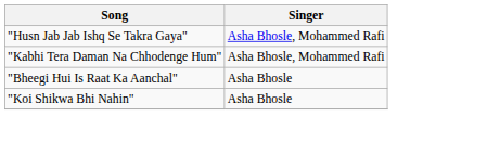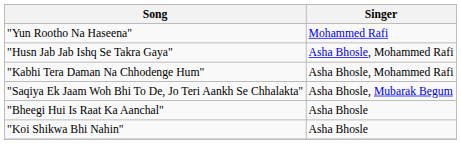 <table class="wikitable" style="font-size:95%;">
 <tr>
 <th>Song</th>
 <th>Singer</th>
+</tr>
+<tr>
+<td>"Yun Rootho Na Haseena"</td>
+<td><a href='#'>Mohammed Rafi</a></td>
 </tr>
 <tr>
 <td>"Husn Jab Jab Ishq Se Takra Gaya"</td>
 <td><a href='#'>Asha Bhosle</a>, Mohammed Rafi</td>
 </tr>
 <tr>
 <td>"Kabhi Tera Daman Na Chhodenge Hum"</td>
 <td>Asha Bhosle, Mohammed Rafi</td>
+</tr>
+<tr>
+<td>"Saqiya Ek Jaam Woh Bhi To De, Jo Teri Aankh Se Chhalakta"</td>
+<td>Asha Bhosle, <a href='#'>Mubarak Begum</a></td>
 </tr>
 <tr>
 <td>"Bheegi Hui Is Raat Ka Aanchal"</td>
 <td>Asha Bhosle</td>
 </tr>
 <tr>
 <td>"Koi Shikwa Bhi Nahin"</td>
 <td>Asha Bhosle</td>
 </tr>
 <tr>
 </tr>
 </table>
